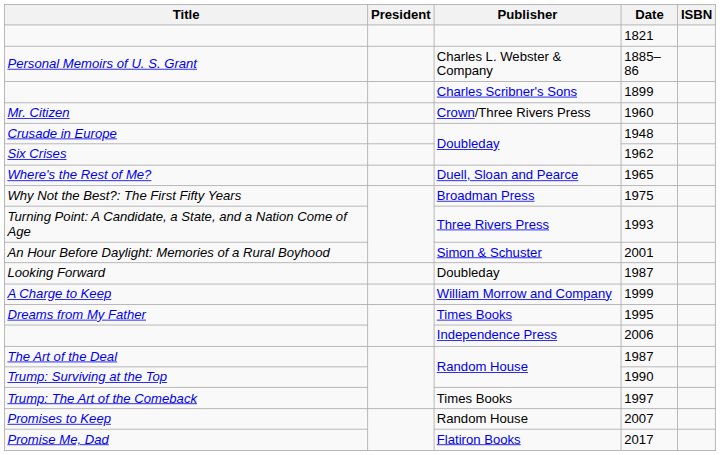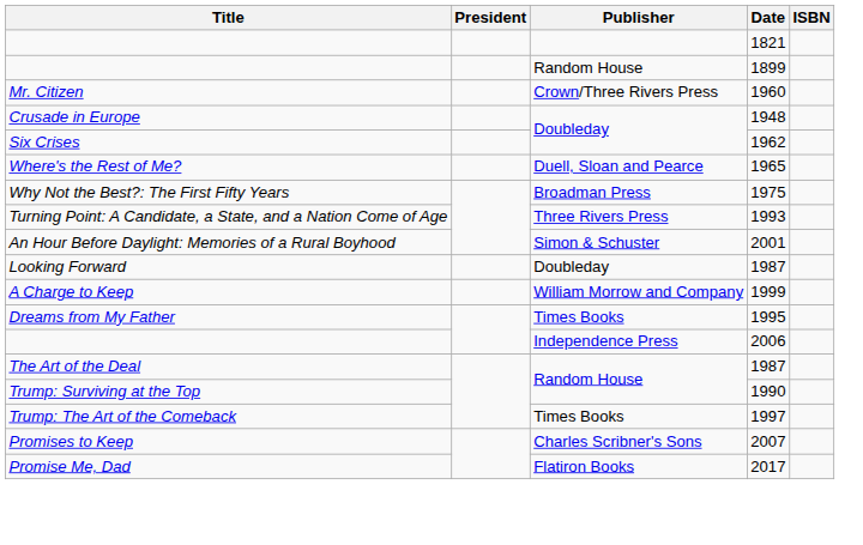 <table class="wikitable sortable">
 <tr>
 <th>Title</th>
 <th>President</th>
 <th>Publisher</th>
 <th>Date</th>
 <th class=unsortable>ISBN</th>
 </tr>
 <tr>
 <td></td>
 <td></td>
 <td></td>
 <td>1821</td>
 <td></td>
 </tr>
 <tr>
-<td><em><a href='#'>Personal Memoirs of U. S. Grant</a></em></td>
-<td></td>
-<td>Charles L. Webster & Company</td>
-<td>1885–86</td>
-<td></td>
-</tr>
-<tr>
 <td></td>
 <td></td>
-<td><a href='#'>Charles Scribner's Sons</a></td>
+<td>Random House</td>
 <td>1899</td>
 <td></td>
 </tr>
 <tr>
 <td><em><a href='#'>Mr. Citizen</a></em></td>
 <td></td>
 <td><a href='#'>Crown</a>/Three Rivers Press</td>
 <td>1960</td>
 <td></td>
 </tr>
 <tr>
 <td><em><a href='#'>Crusade in Europe</a></em></td>
 <td></td>
 <td rowspan="2"><a href='#'>Doubleday</a></td>
 <td>1948</td>
 <td></td>
 </tr>
 <tr>
 <td><em><a href='#'>Six Crises</a></em></td>
 <td></td>
 <td>1962</td>
 <td></td>
 </tr>
 <tr>
 <td><em><a href='#'>Where's the Rest of Me?</a></em></td>
 <td></td>
 <td><a href='#'>Duell, Sloan and Pearce</a></td>
 <td>1965</td>
 <td></td>
 </tr>
 <tr>
 <td><em>Why Not the Best?: The First Fifty Years</em></td>
 <td rowspan="3"></td>
 <td><a href='#'>Broadman Press</a></td>
 <td>1975</td>
 <td></td>
 </tr>
 <tr>
 <td><em>Turning Point: A Candidate, a State, and a Nation Come of Age</em></td>
 <td><a href='#'>Three Rivers Press</a></td>
 <td>1993</td>
 <td></td>
 </tr>
 <tr>
 <td><em>An Hour Before Daylight: Memories of a Rural Boyhood</em></td>
 <td><a href='#'>Simon & Schuster</a></td>
 <td>2001</td>
 <td></td>
 </tr>
 <tr>
 <td><em>Looking Forward</em></td>
 <td></td>
 <td>Doubleday</td>
 <td>1987</td>
 <td></td>
 </tr>
 <tr>
 <td><em><a href='#'>A Charge to Keep</a></em></td>
 <td></td>
 <td><a href='#'>William Morrow and Company</a></td>
 <td>1999</td>
 <td></td>
 </tr>
 <tr>
 <td><em><a href='#'>Dreams from My Father</a></em></td>
 <td rowspan="2"></td>
 <td><a href='#'>Times Books</a></td>
 <td>1995</td>
 <td></td>
 </tr>
 <tr>
 <td></td>
 <td><a href='#'>Independence Press</a></td>
 <td>2006</td>
 <td></td>
 </tr>
 <tr>
 <td><em><a href='#'>The Art of the Deal</a></em></td>
 <td rowspan="3"></td>
 <td rowspan="2"><a href='#'>Random House</a></td>
 <td>1987</td>
 <td></td>
 </tr>
 <tr>
 <td><em><a href='#'>Trump: Surviving at the Top</a></em></td>
 <td>1990</td>
 <td></td>
 </tr>
 <tr>
 <td><em><a href='#'>Trump: The Art of the Comeback</a></em></td>
 <td>Times Books</td>
 <td>1997</td>
 <td></td>
 </tr>
 <tr>
 <td><em><a href='#'>Promises to Keep</a></em></td>
 <td rowspan="2"></td>
-<td>Random House</td>
+<td><a href='#'>Charles Scribner's Sons</a></td>
 <td>2007</td>
 <td></td>
 </tr>
 <tr>
 <td><em><a href='#'>Promise Me, Dad</a></em></td>
 <td><a href='#'>Flatiron Books</a></td>
 <td>2017</td>
 <td></td>
 </tr>
 </table>
